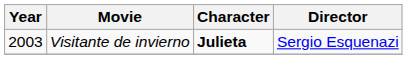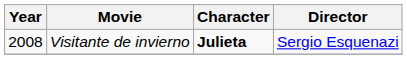 <table class="wikitable" style="font-size: 90%;">
 <tr>
 <th>Year</th>
 <th>Movie</th>
 <th>Character</th>
 <th>Director</th>
 </tr>
 <tr>
-<td>2003</td>
+<td>2008</td>
 <td><em>Visitante de invierno</em></td>
 <td><strong>Julieta</strong></td>
 <td><a href='#'>Sergio Esquenazi</a></td>
 </tr>
 <tr>
 </tr>
 </table>
